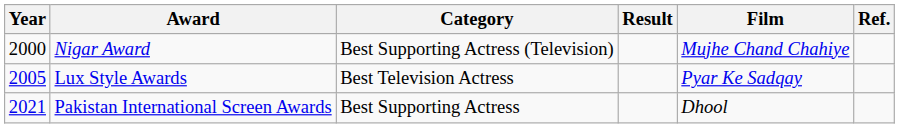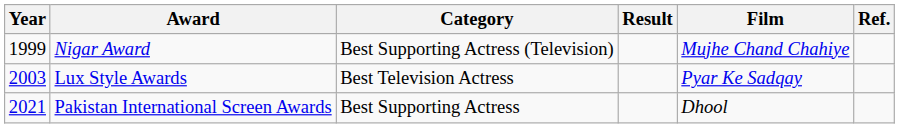 <table class="wikitable">
 <tr>
 <th>Year</th>
 <th>Award</th>
 <th>Category</th>
 <th>Result</th>
 <th>Film</th>
 <th>Ref.</th>
 </tr>
 <tr>
-<td>2000</td>
+<td>1999</td>
 <td><em><a href='#'>Nigar Award</a></em></td>
 <td>Best Supporting Actress (Television)</td>
 <td></td>
 <td><em><a href='#'>Mujhe Chand Chahiye</a></em></td>
 <td></td>
 </tr>
 <tr>
-<td><a href='#'>2005</a></td>
+<td><a href='#'>2003</a></td>
 <td><a href='#'>Lux Style Awards</a></td>
 <td>Best Television Actress</td>
 <td></td>
 <td><em><a href='#'>Pyar Ke Sadqay</a></em></td>
 <td></td>
 </tr>
 <tr>
 <td><a href='#'>2021</a></td>
 <td><a href='#'>Pakistan International Screen Awards</a></td>
 <td>Best Supporting Actress</td>
 <td></td>
 <td><em>Dhool</em></td>
 <td></td>
 </tr>
 </table>
